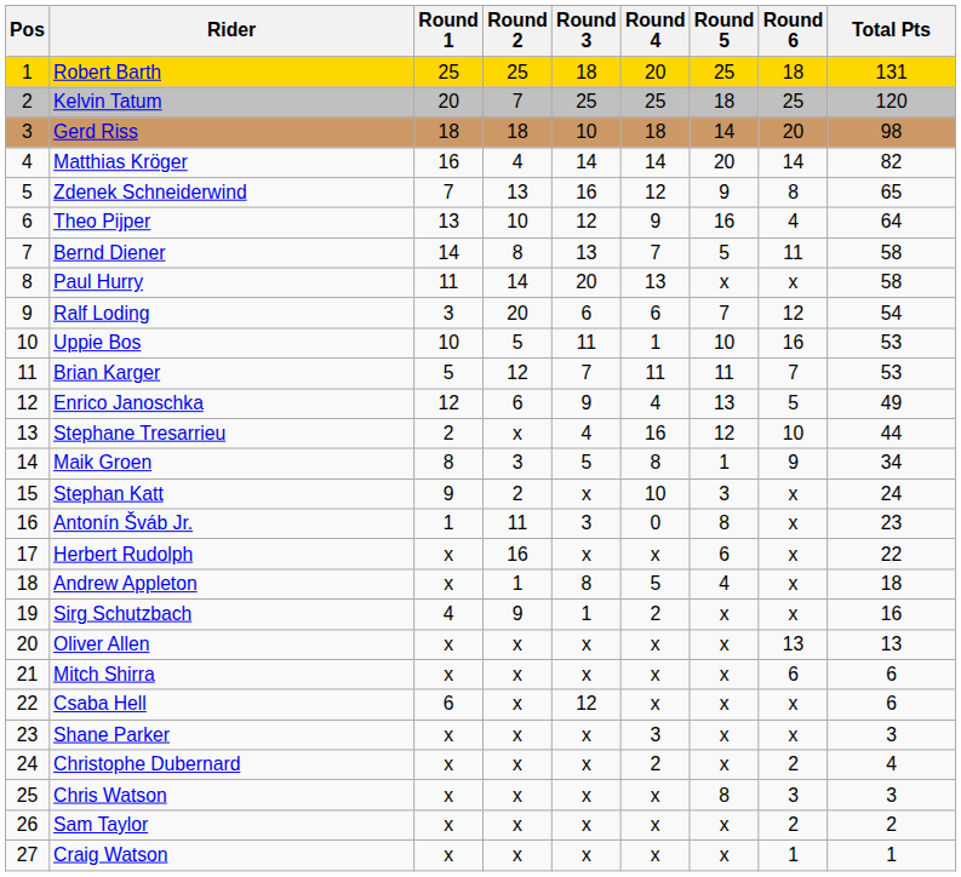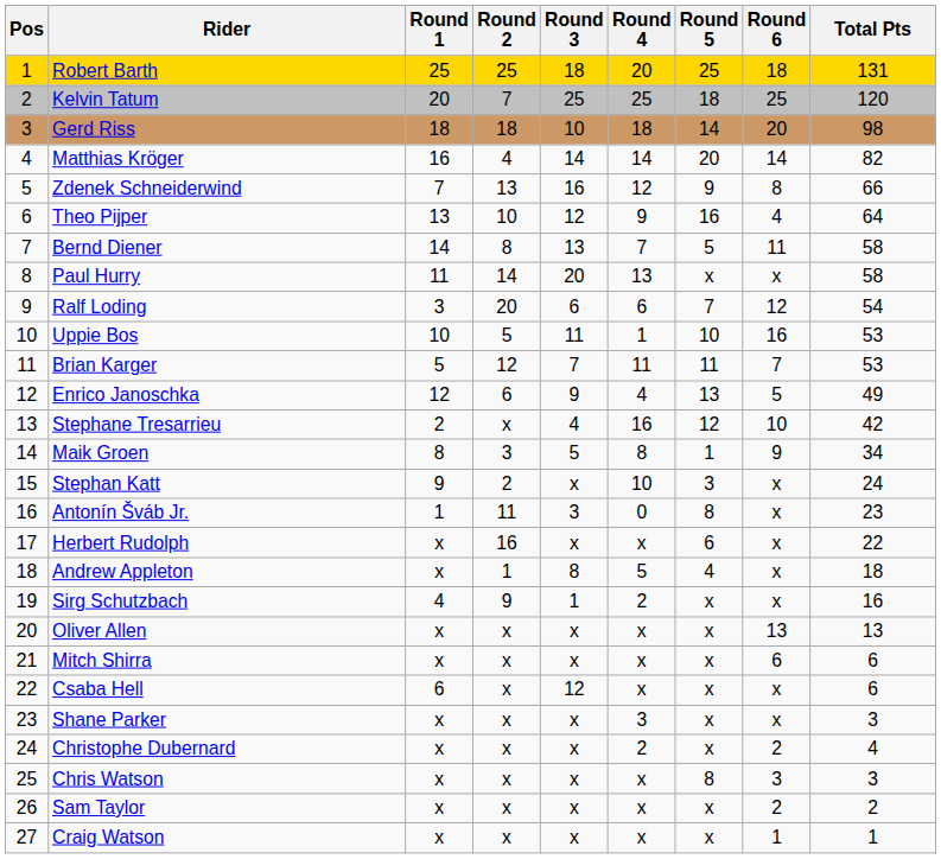 <table class="wikitable" style="font-size: 100%">
 <tr>
 <th width=20>Pos</th>
 <th width=300>Rider</th>
 <th width=40>Round 1</th>
 <th width=40>Round 2</th>
 <th width=40>Round 3</th>
 <th width=40>Round 4</th>
 <th width=40>Round 5</th>
 <th width=40>Round 6</th>
 <th width=100>Total Pts</th>
 </tr>
 <tr align=center style="background-color: gold;">
 <td>1</td>
 <td align="left"> <a href='#'>Robert Barth</a></td>
 <td>25</td>
 <td>25</td>
 <td>18</td>
 <td>20</td>
 <td>25</td>
 <td>18</td>
 <td>131</td>
 </tr>
 <tr align=center style="background-color: silver;">
 <td>2</td>
 <td align="left"> <a href='#'>Kelvin Tatum</a></td>
 <td>20</td>
 <td>7</td>
 <td>25</td>
 <td>25</td>
 <td>18</td>
 <td>25</td>
 <td>120</td>
 </tr>
 <tr align=center style="background-color: #cc9966;">
 <td>3</td>
 <td align="left"> <a href='#'>Gerd Riss</a></td>
 <td>18</td>
 <td>18</td>
 <td>10</td>
 <td>18</td>
 <td>14</td>
 <td>20</td>
 <td>98</td>
 </tr>
 <tr align=center>
 <td>4</td>
 <td align="left"> <a href='#'>Matthias Kröger</a></td>
 <td>16</td>
 <td>4</td>
 <td>14</td>
 <td>14</td>
 <td>20</td>
 <td>14</td>
 <td>82</td>
 </tr>
 <tr align=center>
 <td>5</td>
 <td align="left"> <a href='#'>Zdenek Schneiderwind</a></td>
 <td>7</td>
 <td>13</td>
 <td>16</td>
 <td>12</td>
 <td>9</td>
 <td>8</td>
-<td>65</td>
+<td>66</td>
 </tr>
 <tr align=center>
 <td>6</td>
 <td align="left"> <a href='#'>Theo Pijper</a></td>
 <td>13</td>
 <td>10</td>
 <td>12</td>
 <td>9</td>
 <td>16</td>
 <td>4</td>
 <td>64</td>
 </tr>
 <tr align=center>
 <td>7</td>
 <td align="left"> <a href='#'>Bernd Diener</a></td>
 <td>14</td>
 <td>8</td>
 <td>13</td>
 <td>7</td>
 <td>5</td>
 <td>11</td>
 <td>58</td>
 </tr>
 <tr align=center>
 <td>8</td>
 <td align="left"> <a href='#'>Paul Hurry</a></td>
 <td>11</td>
 <td>14</td>
 <td>20</td>
 <td>13</td>
 <td>x</td>
 <td>x</td>
 <td>58</td>
 </tr>
 <tr align=center>
 <td>9</td>
 <td align="left"> <a href='#'>Ralf Loding</a></td>
 <td>3</td>
 <td>20</td>
 <td>6</td>
 <td>6</td>
 <td>7</td>
 <td>12</td>
 <td>54</td>
 </tr>
 <tr align=center>
 <td>10</td>
 <td align="left"> <a href='#'>Uppie Bos</a></td>
 <td>10</td>
 <td>5</td>
 <td>11</td>
 <td>1</td>
 <td>10</td>
 <td>16</td>
 <td>53</td>
 </tr>
 <tr align=center>
 <td>11</td>
 <td align="left"> <a href='#'>Brian Karger </a></td>
 <td>5</td>
 <td>12</td>
 <td>7</td>
 <td>11</td>
 <td>11</td>
 <td>7</td>
 <td>53</td>
 </tr>
 <tr align=center>
 <td>12</td>
 <td align="left"> <a href='#'>Enrico Janoschka</a></td>
 <td>12</td>
 <td>6</td>
 <td>9</td>
 <td>4</td>
 <td>13</td>
 <td>5</td>
 <td>49</td>
 </tr>
 <tr align=center>
 <td>13</td>
 <td align="left"> <a href='#'>Stephane Tresarrieu</a></td>
 <td>2</td>
 <td>x</td>
 <td>4</td>
 <td>16</td>
 <td>12</td>
 <td>10</td>
-<td>44</td>
+<td>42</td>
 </tr>
 <tr align=center>
 <td>14</td>
 <td align="left"> <a href='#'>Maik Groen</a></td>
 <td>8</td>
 <td>3</td>
 <td>5</td>
 <td>8</td>
 <td>1</td>
 <td>9</td>
 <td>34</td>
 </tr>
 <tr align=center>
 <td>15</td>
 <td align="left"> <a href='#'>Stephan Katt</a></td>
 <td>9</td>
 <td>2</td>
 <td>x</td>
 <td>10</td>
 <td>3</td>
 <td>x</td>
 <td>24</td>
 </tr>
 <tr align=center>
 <td>16</td>
 <td align="left"> <a href='#'>Antonín Šváb Jr.</a></td>
 <td>1</td>
 <td>11</td>
 <td>3</td>
 <td>0</td>
 <td>8</td>
 <td>x</td>
 <td>23</td>
 </tr>
 <tr align=center>
 <td>17</td>
 <td align="left"> <a href='#'>Herbert Rudolph</a></td>
 <td>x</td>
 <td>16</td>
 <td>x</td>
 <td>x</td>
 <td>6</td>
 <td>x</td>
 <td>22</td>
 </tr>
 <tr align=center>
 <td>18</td>
 <td align="left"> <a href='#'>Andrew Appleton</a></td>
 <td>x</td>
 <td>1</td>
 <td>8</td>
 <td>5</td>
 <td>4</td>
 <td>x</td>
 <td>18</td>
 </tr>
 <tr align=center>
 <td>19</td>
 <td align="left"> <a href='#'>Sirg Schutzbach</a></td>
 <td>4</td>
 <td>9</td>
 <td>1</td>
 <td>2</td>
 <td>x</td>
 <td>x</td>
 <td>16</td>
 </tr>
 <tr align=center>
 <td>20</td>
 <td align="left"> <a href='#'>Oliver Allen</a></td>
 <td>x</td>
 <td>x</td>
 <td>x</td>
 <td>x</td>
 <td>x</td>
 <td>13</td>
 <td>13</td>
 </tr>
 <tr align=center>
 <td>21</td>
 <td align="left"> <a href='#'>Mitch Shirra</a></td>
 <td>x</td>
 <td>x</td>
 <td>x</td>
 <td>x</td>
 <td>x</td>
 <td>6</td>
 <td>6</td>
 </tr>
 <tr align=center>
 <td>22</td>
 <td align="left"> <a href='#'>Csaba Hell</a></td>
 <td>6</td>
 <td>x</td>
 <td>12</td>
 <td>x</td>
 <td>x</td>
 <td>x</td>
 <td>6</td>
 </tr>
 <tr align=center>
 <td>23</td>
 <td align="left"> <a href='#'>Shane Parker</a></td>
 <td>x</td>
 <td>x</td>
 <td>x</td>
 <td>3</td>
 <td>x</td>
 <td>x</td>
 <td>3</td>
 </tr>
 <tr align=center>
 <td>24</td>
 <td align="left"> <a href='#'>Christophe Dubernard</a></td>
 <td>x</td>
 <td>x</td>
 <td>x</td>
 <td>2</td>
 <td>x</td>
 <td>2</td>
 <td>4</td>
 </tr>
 <tr align=center>
 <td>25</td>
 <td align="left"> <a href='#'>Chris Watson</a></td>
 <td>x</td>
 <td>x</td>
 <td>x</td>
 <td>x</td>
 <td>8</td>
 <td>3</td>
 <td>3</td>
 </tr>
 <tr align=center>
 <td>26</td>
 <td align="left"> <a href='#'>Sam Taylor</a></td>
 <td>x</td>
 <td>x</td>
 <td>x</td>
 <td>x</td>
 <td>x</td>
 <td>2</td>
 <td>2</td>
 </tr>
 <tr align=center>
 <td>27</td>
 <td align="left"> <a href='#'>Craig Watson</a></td>
 <td>x</td>
 <td>x</td>
 <td>x</td>
 <td>x</td>
 <td>x</td>
 <td>1</td>
 <td>1</td>
 </tr>
 </table>
